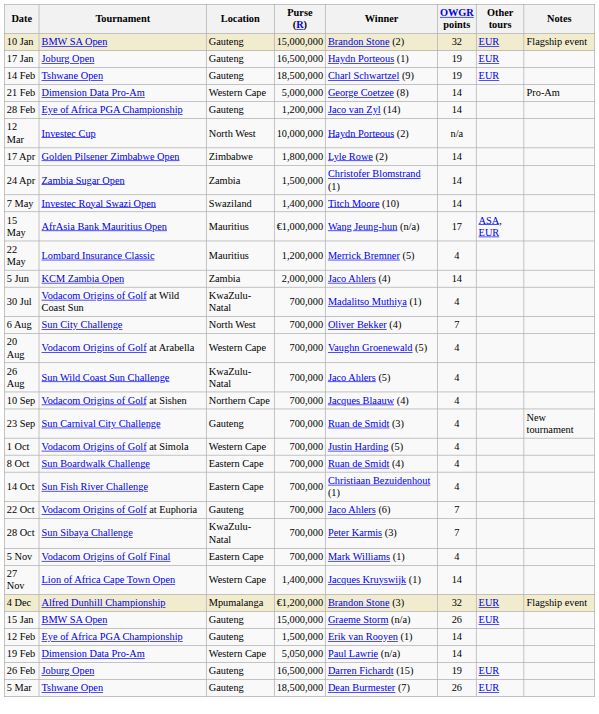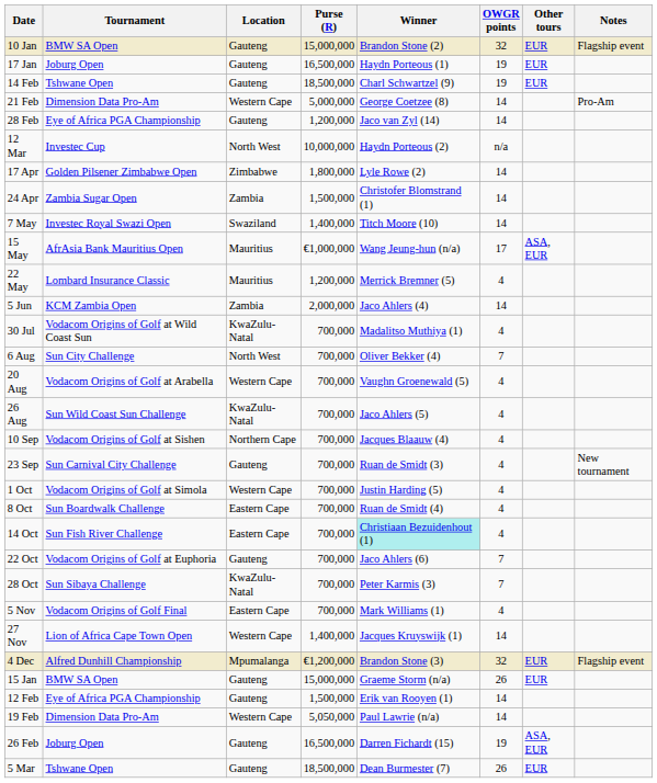 <table class="wikitable" style="font-size:95%">
 <tr>
 <th>Date</th>
 <th>Tournament</th>
 <th>Location</th>
 <th>Purse<br>(<a href='#'>R</a>)</th>
 <th>Winner</th>
 <th><a href='#'>OWGR</a><br>points</th>
 <th>Other<br>tours</th>
 <th>Notes</th>
 </tr>
 <tr style="background:#f2ecce;">
 <td>10 Jan</td>
 <td><a href='#'>BMW SA Open</a></td>
 <td>Gauteng</td>
 <td align=right>15,000,000</td>
 <td> <a href='#'>Brandon Stone</a> (2)</td>
 <td align=center>32</td>
 <td><a href='#'>EUR</a></td>
 <td>Flagship event</td>
 </tr>
 <tr>
 <td>17 Jan</td>
 <td><a href='#'>Joburg Open</a></td>
 <td>Gauteng</td>
 <td align=right>16,500,000</td>
 <td> <a href='#'>Haydn Porteous</a> (1)</td>
 <td align=center>19</td>
 <td><a href='#'>EUR</a></td>
 <td></td>
 </tr>
 <tr>
 <td>14 Feb</td>
 <td><a href='#'>Tshwane Open</a></td>
 <td>Gauteng</td>
 <td align=right>18,500,000</td>
 <td> <a href='#'>Charl Schwartzel</a> (9)</td>
 <td align=center>19</td>
 <td><a href='#'>EUR</a></td>
 <td></td>
 </tr>
 <tr>
 <td>21 Feb</td>
 <td><a href='#'>Dimension Data Pro-Am</a></td>
 <td>Western Cape</td>
 <td align=right>5,000,000</td>
 <td> <a href='#'>George Coetzee</a> (8)</td>
 <td align=center>14</td>
 <td></td>
 <td>Pro-Am</td>
 </tr>
 <tr>
 <td>28 Feb</td>
 <td><a href='#'>Eye of Africa PGA Championship</a></td>
 <td>Gauteng</td>
 <td align=right>1,200,000</td>
 <td> <a href='#'>Jaco van Zyl</a> (14)</td>
 <td align=center>14</td>
 <td></td>
 <td></td>
 </tr>
 <tr>
 <td>12 Mar</td>
 <td><a href='#'>Investec Cup</a></td>
 <td>North West</td>
 <td align=right>10,000,000</td>
 <td> <a href='#'>Haydn Porteous</a> (2)</td>
 <td align=center>n/a</td>
 <td></td>
 <td></td>
 </tr>
 <tr>
 <td>17 Apr</td>
 <td><a href='#'>Golden Pilsener Zimbabwe Open</a></td>
 <td>Zimbabwe</td>
 <td align=right>1,800,000</td>
 <td> <a href='#'>Lyle Rowe</a> (2)</td>
 <td align=center>14</td>
 <td></td>
 <td></td>
 </tr>
 <tr>
 <td>24 Apr</td>
 <td><a href='#'>Zambia Sugar Open</a></td>
 <td>Zambia</td>
 <td align=right>1,500,000</td>
 <td> <a href='#'>Christofer Blomstrand</a> (1)</td>
 <td align=center>14</td>
 <td></td>
 <td></td>
 </tr>
 <tr>
 <td>7 May</td>
 <td><a href='#'>Investec Royal Swazi Open</a></td>
 <td>Swaziland</td>
 <td align=right>1,400,000</td>
 <td> <a href='#'>Titch Moore</a> (10)</td>
 <td align=center>14</td>
 <td></td>
 <td></td>
 </tr>
 <tr>
 <td>15 May</td>
 <td><a href='#'>AfrAsia Bank Mauritius Open</a></td>
 <td>Mauritius</td>
 <td align=right>€1,000,000</td>
 <td> <a href='#'>Wang Jeung-hun</a> (n/a)</td>
 <td align=center>17</td>
 <td><a href='#'>ASA</a>, <a href='#'>EUR</a></td>
 <td></td>
 </tr>
 <tr>
 <td>22 May</td>
 <td><a href='#'>Lombard Insurance Classic</a></td>
 <td>Mauritius</td>
 <td align=right>1,200,000</td>
 <td> <a href='#'>Merrick Bremner</a> (5)</td>
 <td align=center>4</td>
 <td></td>
 <td></td>
 </tr>
 <tr>
 <td>5 Jun</td>
 <td><a href='#'>KCM Zambia Open</a></td>
 <td>Zambia</td>
 <td align=right>2,000,000</td>
 <td> <a href='#'>Jaco Ahlers</a> (4)</td>
 <td align=center>14</td>
 <td></td>
 <td></td>
 </tr>
 <tr>
 <td>30 Jul</td>
 <td><a href='#'>Vodacom Origins of Golf</a> at Wild Coast Sun</td>
 <td>KwaZulu-Natal</td>
 <td align=right>700,000</td>
 <td> <a href='#'>Madalitso Muthiya</a> (1)</td>
 <td align=center>4</td>
 <td></td>
 <td></td>
 </tr>
 <tr>
 <td>6 Aug</td>
 <td><a href='#'>Sun City Challenge</a></td>
 <td>North West</td>
 <td align=right>700,000</td>
 <td> <a href='#'>Oliver Bekker</a> (4)</td>
 <td align=center>7</td>
 <td></td>
 <td></td>
 </tr>
 <tr>
 <td>20 Aug</td>
 <td><a href='#'>Vodacom Origins of Golf</a> at Arabella</td>
 <td>Western Cape</td>
 <td align=right>700,000</td>
 <td> <a href='#'>Vaughn Groenewald</a> (5)</td>
 <td align=center>4</td>
 <td></td>
 <td></td>
 </tr>
 <tr>
 <td>26 Aug</td>
 <td><a href='#'>Sun Wild Coast Sun Challenge</a></td>
 <td>KwaZulu-Natal</td>
 <td align=right>700,000</td>
 <td> <a href='#'>Jaco Ahlers</a> (5)</td>
 <td align=center>4</td>
 <td></td>
 <td></td>
 </tr>
 <tr>
 <td>10 Sep</td>
 <td><a href='#'>Vodacom Origins of Golf</a> at Sishen</td>
 <td>Northern Cape</td>
 <td align=right>700,000</td>
 <td> <a href='#'>Jacques Blaauw</a> (4)</td>
 <td align=center>4</td>
 <td></td>
 <td></td>
 </tr>
 <tr>
 <td>23 Sep</td>
 <td><a href='#'>Sun Carnival City Challenge</a></td>
 <td>Gauteng</td>
 <td align=right>700,000</td>
 <td> <a href='#'>Ruan de Smidt</a> (3)</td>
 <td align=center>4</td>
 <td></td>
 <td>New tournament</td>
 </tr>
 <tr>
 <td>1 Oct</td>
 <td><a href='#'>Vodacom Origins of Golf</a> at Simola</td>
 <td>Western Cape</td>
 <td align=right>700,000</td>
 <td> <a href='#'>Justin Harding</a> (5)</td>
 <td align=center>4</td>
 <td></td>
 <td></td>
 </tr>
 <tr>
 <td>8 Oct</td>
 <td><a href='#'>Sun Boardwalk Challenge</a></td>
 <td>Eastern Cape</td>
 <td align=right>700,000</td>
 <td> <a href='#'>Ruan de Smidt</a> (4)</td>
 <td align=center>4</td>
 <td></td>
 <td></td>
 </tr>
 <tr>
 <td>14 Oct</td>
 <td><a href='#'>Sun Fish River Challenge</a></td>
 <td>Eastern Cape</td>
 <td align=right>700,000</td>
-<td> <a href='#'>Christiaan Bezuidenhout</a> (1)</td>
+<td style="background: paleturquoise;"> <a href='#'>Christiaan Bezuidenhout</a> (1)</td>
 <td align=center>4</td>
 <td></td>
 <td></td>
 </tr>
 <tr>
 <td>22 Oct</td>
 <td><a href='#'>Vodacom Origins of Golf</a> at Euphoria</td>
 <td>Gauteng</td>
 <td align=right>700,000</td>
 <td> <a href='#'>Jaco Ahlers</a> (6)</td>
 <td align=center>7</td>
 <td></td>
 <td></td>
 </tr>
 <tr>
 <td>28 Oct</td>
 <td><a href='#'>Sun Sibaya Challenge</a></td>
 <td>KwaZulu-Natal</td>
 <td align=right>700,000</td>
 <td> <a href='#'>Peter Karmis</a> (3)</td>
 <td align=center>7</td>
 <td></td>
 <td></td>
 </tr>
 <tr>
 <td>5 Nov</td>
 <td><a href='#'>Vodacom Origins of Golf Final</a></td>
 <td>Eastern Cape</td>
 <td align=right>700,000</td>
 <td> <a href='#'>Mark Williams</a> (1)</td>
 <td align=center>4</td>
 <td></td>
 <td></td>
 </tr>
 <tr>
 <td>27 Nov</td>
 <td><a href='#'>Lion of Africa Cape Town Open</a></td>
 <td>Western Cape</td>
 <td align=right>1,400,000</td>
 <td> <a href='#'>Jacques Kruyswijk</a> (1)</td>
 <td align=center>14</td>
 <td></td>
 <td></td>
 </tr>
 <tr style="background:#f2ecce;">
 <td>4 Dec</td>
 <td><a href='#'>Alfred Dunhill Championship</a></td>
 <td>Mpumalanga</td>
 <td align=right>€1,200,000</td>
 <td> <a href='#'>Brandon Stone</a> (3)</td>
 <td align=center>32</td>
 <td><a href='#'>EUR</a></td>
 <td>Flagship event</td>
 </tr>
 <tr>
 <td>15 Jan</td>
 <td><a href='#'>BMW SA Open</a></td>
 <td>Gauteng</td>
 <td align=right>15,000,000</td>
 <td> <a href='#'>Graeme Storm</a> (n/a)</td>
 <td align=center>26</td>
 <td><a href='#'>EUR</a></td>
 <td></td>
 </tr>
 <tr>
 <td>12 Feb</td>
 <td><a href='#'>Eye of Africa PGA Championship</a></td>
 <td>Gauteng</td>
 <td align=right>1,500,000</td>
 <td> <a href='#'>Erik van Rooyen</a> (1)</td>
 <td align=center>14</td>
 <td></td>
 <td></td>
 </tr>
 <tr>
 <td>19 Feb</td>
 <td><a href='#'>Dimension Data Pro-Am</a></td>
 <td>Western Cape</td>
 <td align=right>5,050,000</td>
 <td> <a href='#'>Paul Lawrie</a> (n/a)</td>
 <td align=center>14</td>
 <td></td>
 <td></td>
 </tr>
 <tr>
 <td>26 Feb</td>
 <td><a href='#'>Joburg Open</a></td>
 <td>Gauteng</td>
 <td align=right>16,500,000</td>
 <td> <a href='#'>Darren Fichardt</a> (15)</td>
 <td align=center>19</td>
-<td><a href='#'>EUR</a></td>
+<td><a href='#'>ASA</a>, <a href='#'>EUR</a></td>
 <td></td>
 </tr>
 <tr>
 <td>5 Mar</td>
 <td><a href='#'>Tshwane Open</a></td>
 <td>Gauteng</td>
 <td align=right>18,500,000</td>
 <td> <a href='#'>Dean Burmester</a> (7)</td>
 <td align=center>26</td>
 <td><a href='#'>EUR</a></td>
 <td></td>
 </tr>
 </table>
